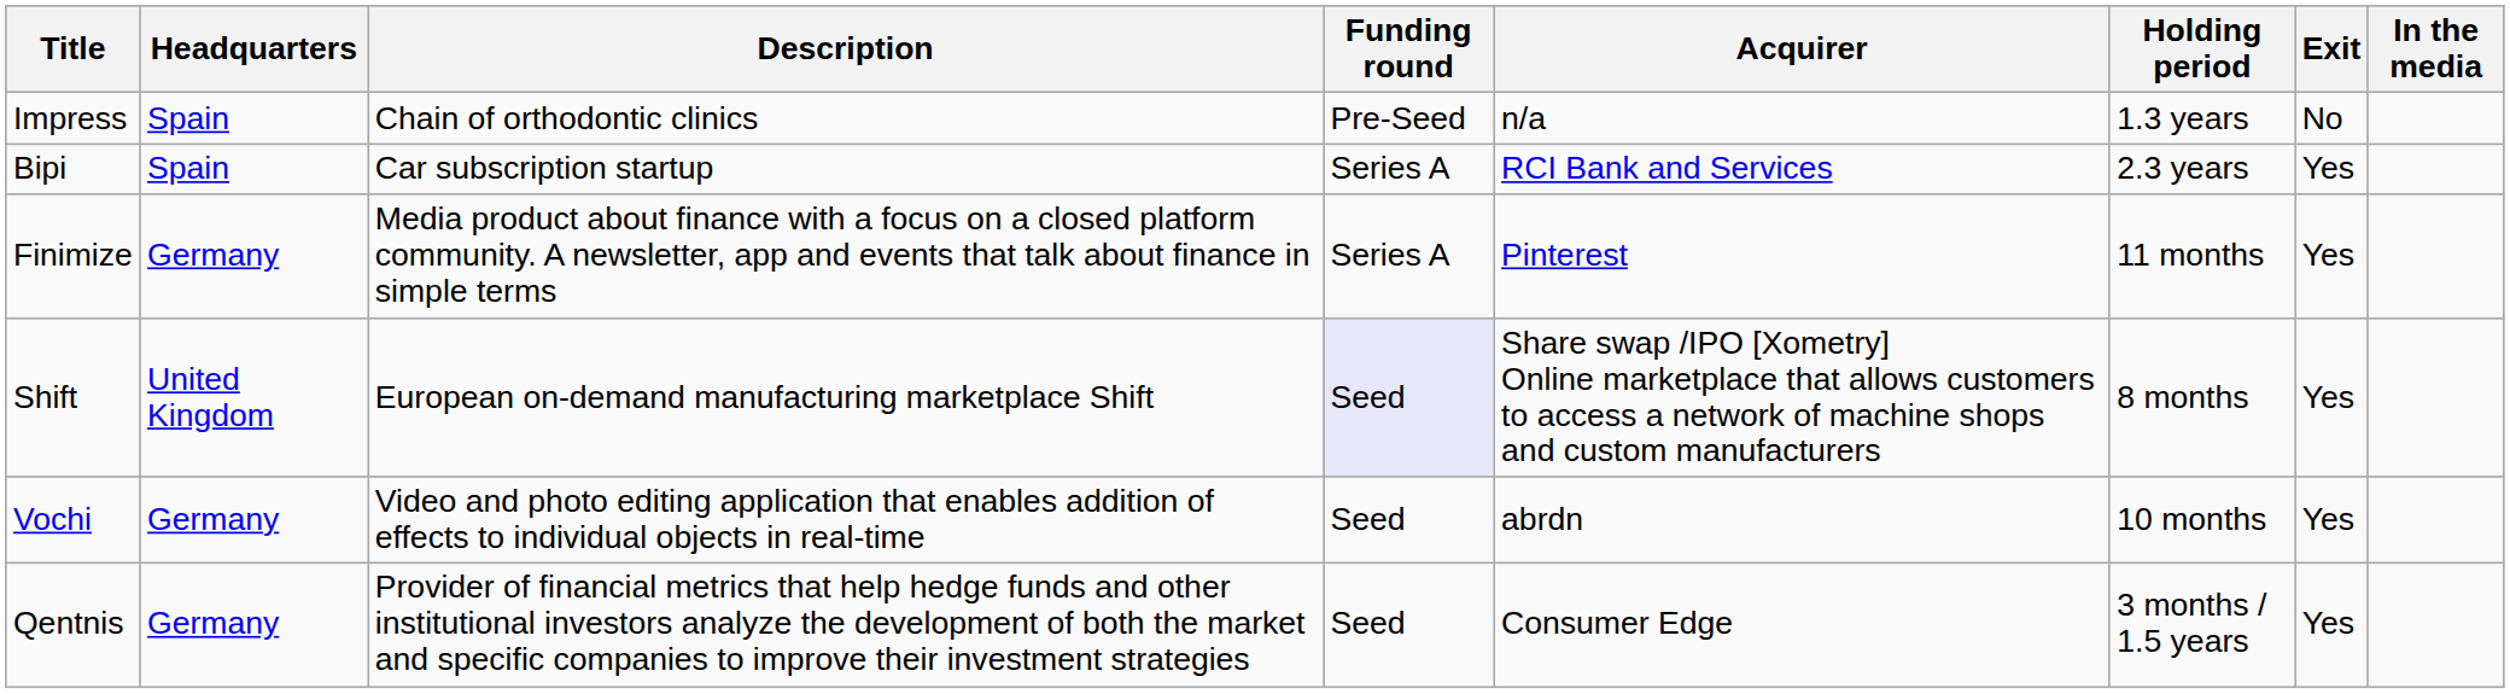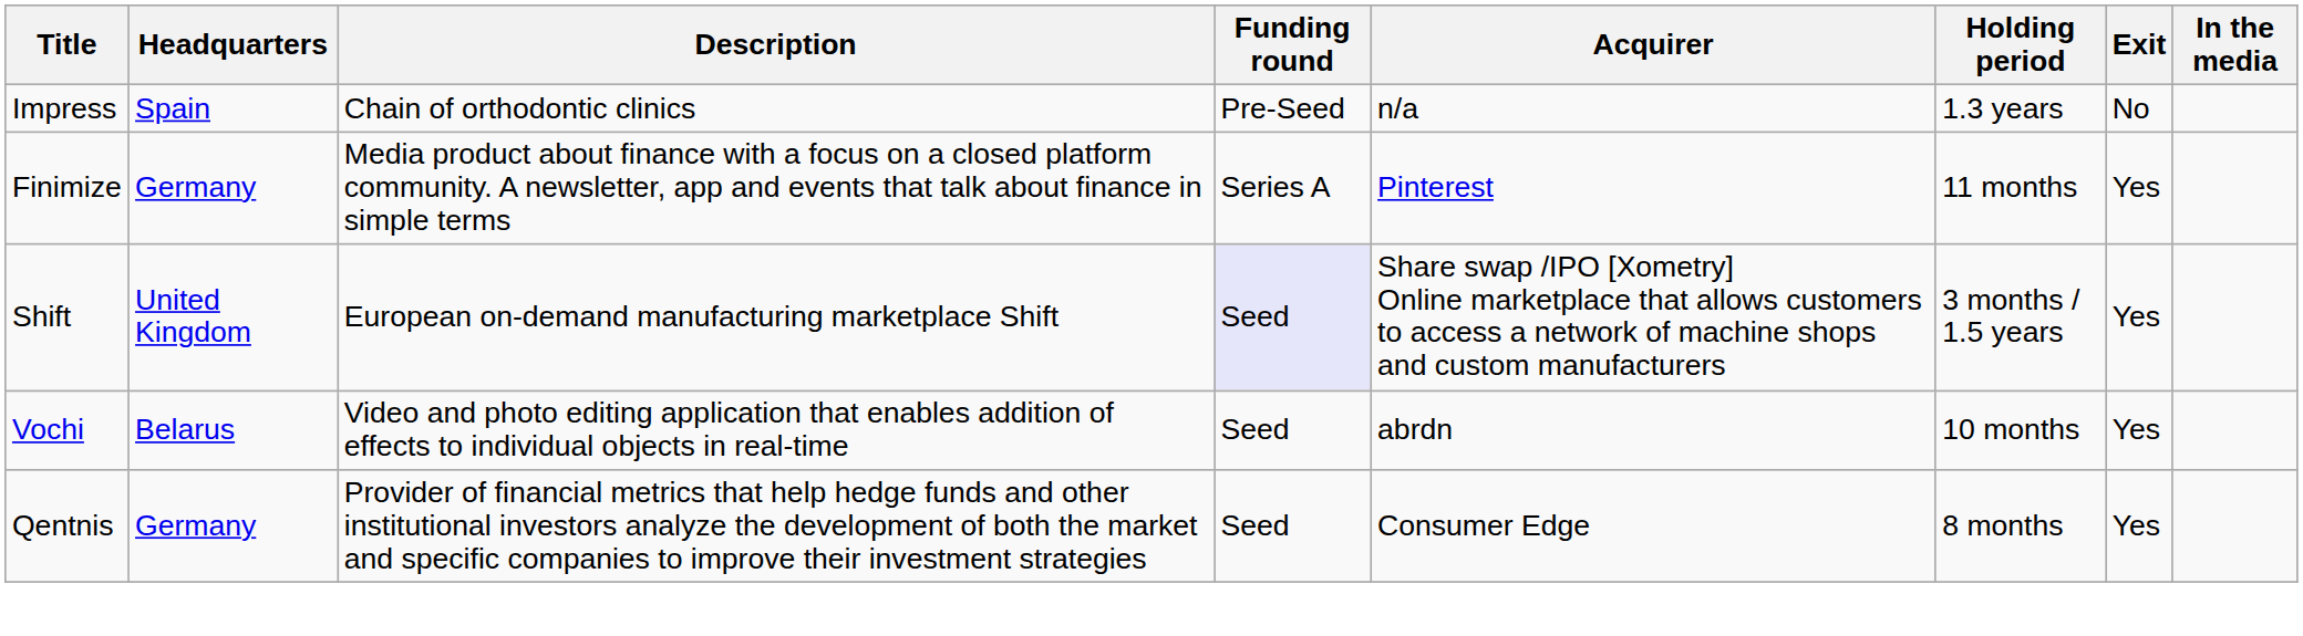 <table class="wikitable">
 <tr>
 <th>Title</th>
 <th>Headquarters</th>
 <th>Description</th>
 <th>Funding round</th>
 <th>Acquirer</th>
 <th>Holding period</th>
 <th>Exit</th>
 <th>In the media</th>
 </tr>
 <tr>
 <td>Impress</td>
 <td><a href='#'>Spain</a></td>
 <td>Chain of orthodontic clinics</td>
 <td>Pre-Seed</td>
 <td>n/a</td>
 <td>1.3 years</td>
 <td>No</td>
 <td></td>
 </tr>
 <tr>
-<td>Bipi</td>
-<td><a href='#'>Spain</a></td>
-<td>Car subscription startup</td>
-<td>Series A</td>
-<td><a href='#'>RCI Bank and Services</a></td>
-<td>2.3 years</td>
-<td>Yes</td>
-<td></td>
-</tr>
-<tr>
 <td>Finimize</td>
 <td><a href='#'>Germany</a></td>
 <td>Media product about finance with a focus on a closed platform community. A newsletter, app and events that talk about finance in simple terms</td>
 <td>Series A</td>
 <td><a href='#'>Pinterest</a></td>
 <td>11 months</td>
 <td>Yes</td>
 <td></td>
 </tr>
 <tr>
 <td>Shift</td>
 <td><a href='#'>United Kingdom</a></td>
 <td>European on-demand manufacturing marketplace Shift</td>
 <td style="background: lavender;">Seed</td>
 <td>Share swap /IPO [Xometry]<br>Online marketplace that allows customers to access a network of machine shops and custom manufacturers</td>
-<td>8 months</td>
+<td>3 months / 1.5 years</td>
 <td>Yes</td>
 <td></td>
 </tr>
 <tr>
 <td><a href='#'>Vochi</a></td>
-<td><a href='#'>Germany</a></td>
+<td><a href='#'>Belarus</a></td>
 <td>Video and photo editing application that enables addition of effects to individual objects in real-time</td>
 <td>Seed</td>
 <td>abrdn</td>
 <td>10 months</td>
 <td>Yes</td>
 <td></td>
 </tr>
 <tr>
 <td>Qentnis</td>
 <td><a href='#'>Germany</a></td>
 <td>Provider of financial metrics that help hedge funds and other institutional investors analyze the development of both the market and specific companies to improve their investment strategies</td>
 <td>Seed</td>
 <td>Consumer Edge</td>
-<td>3 months / 1.5 years</td>
+<td>8 months</td>
 <td>Yes</td>
 <td></td>
 </tr>
 </table>
